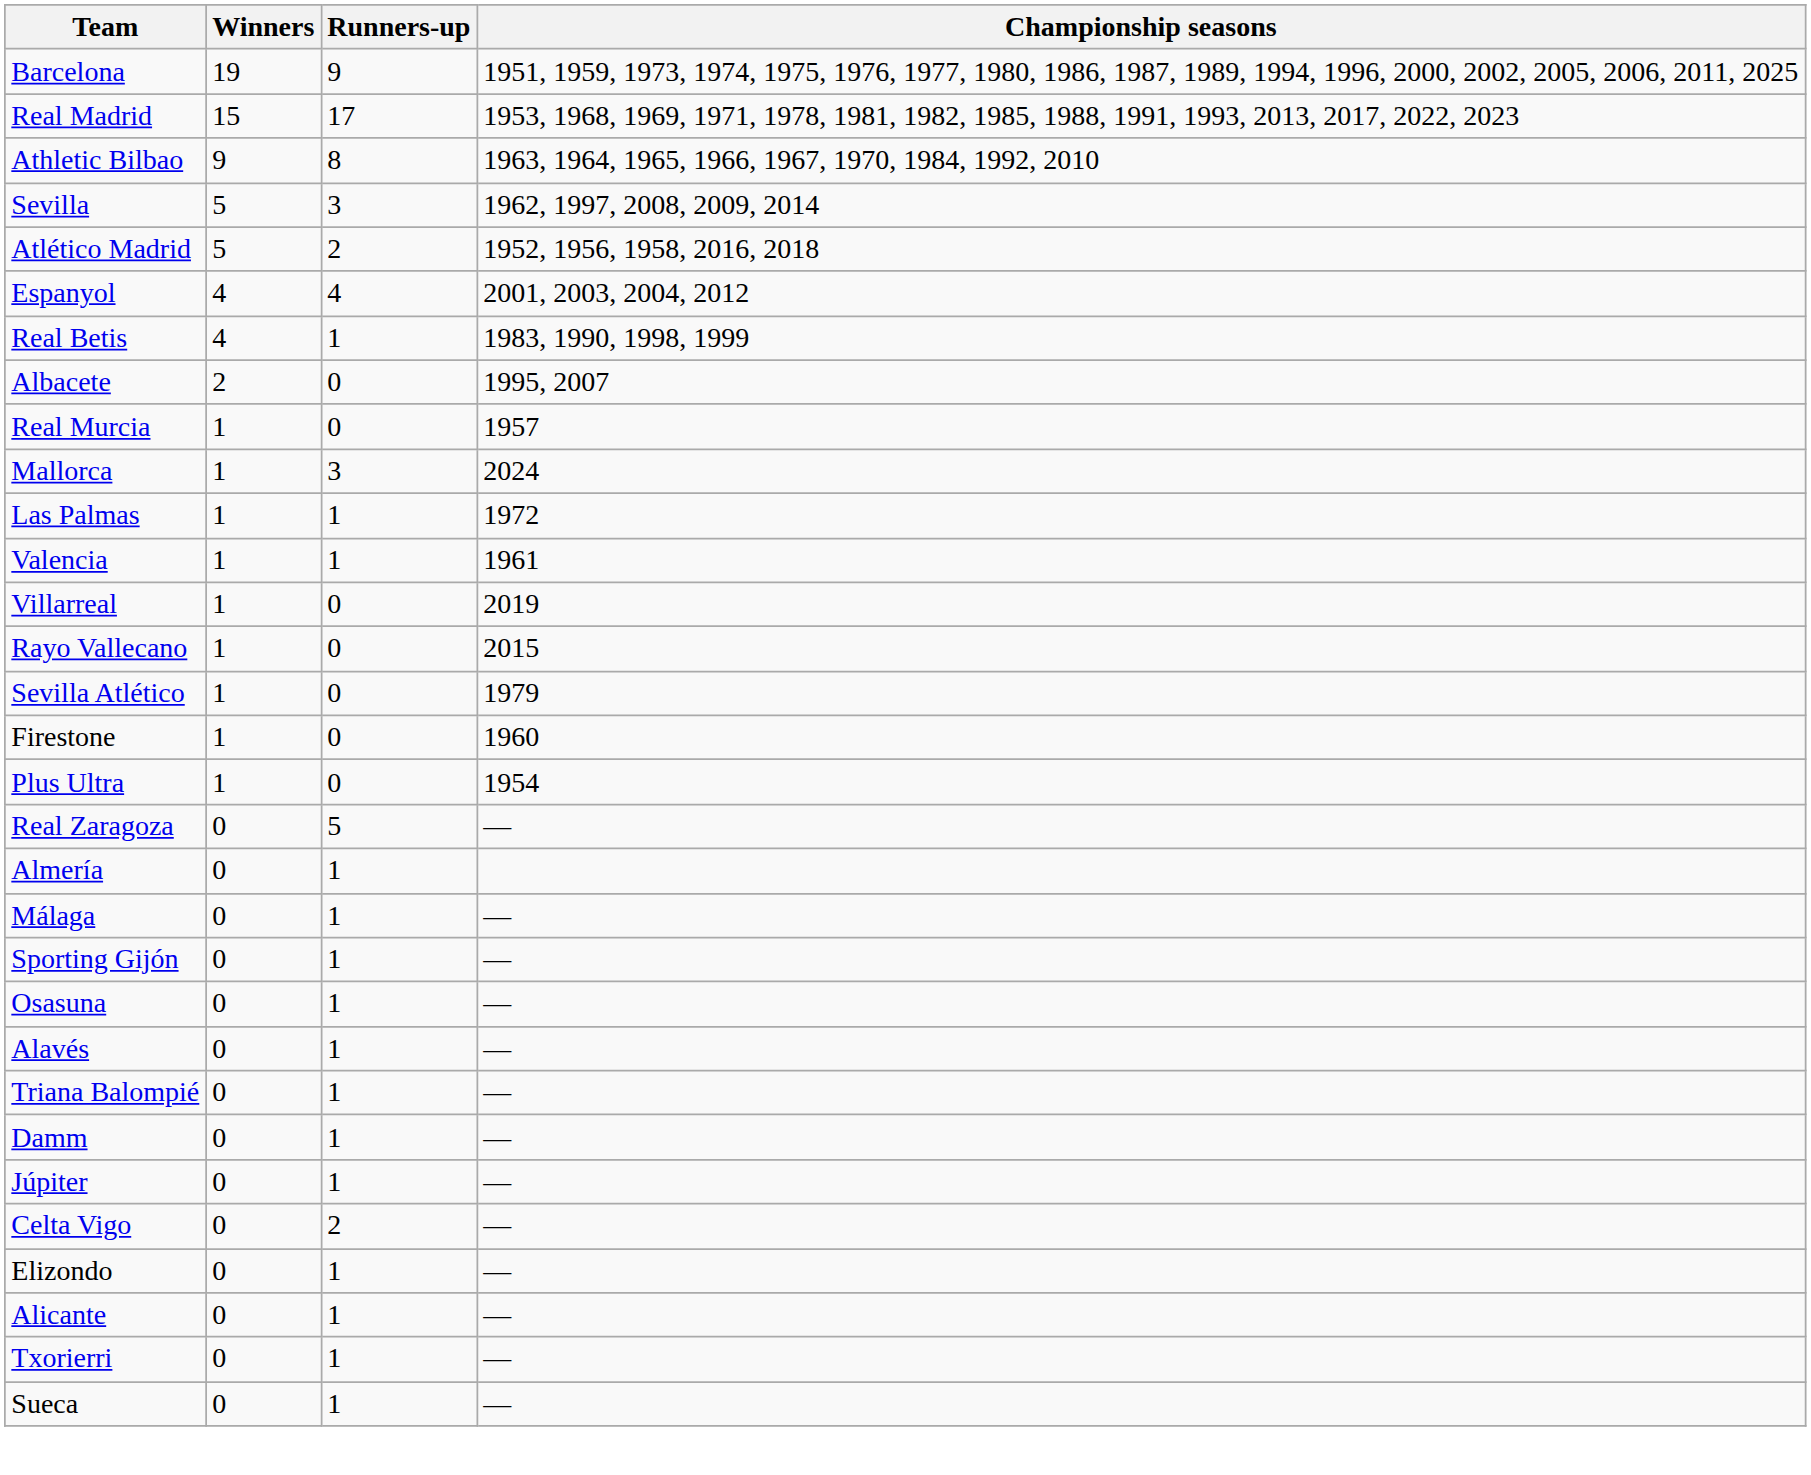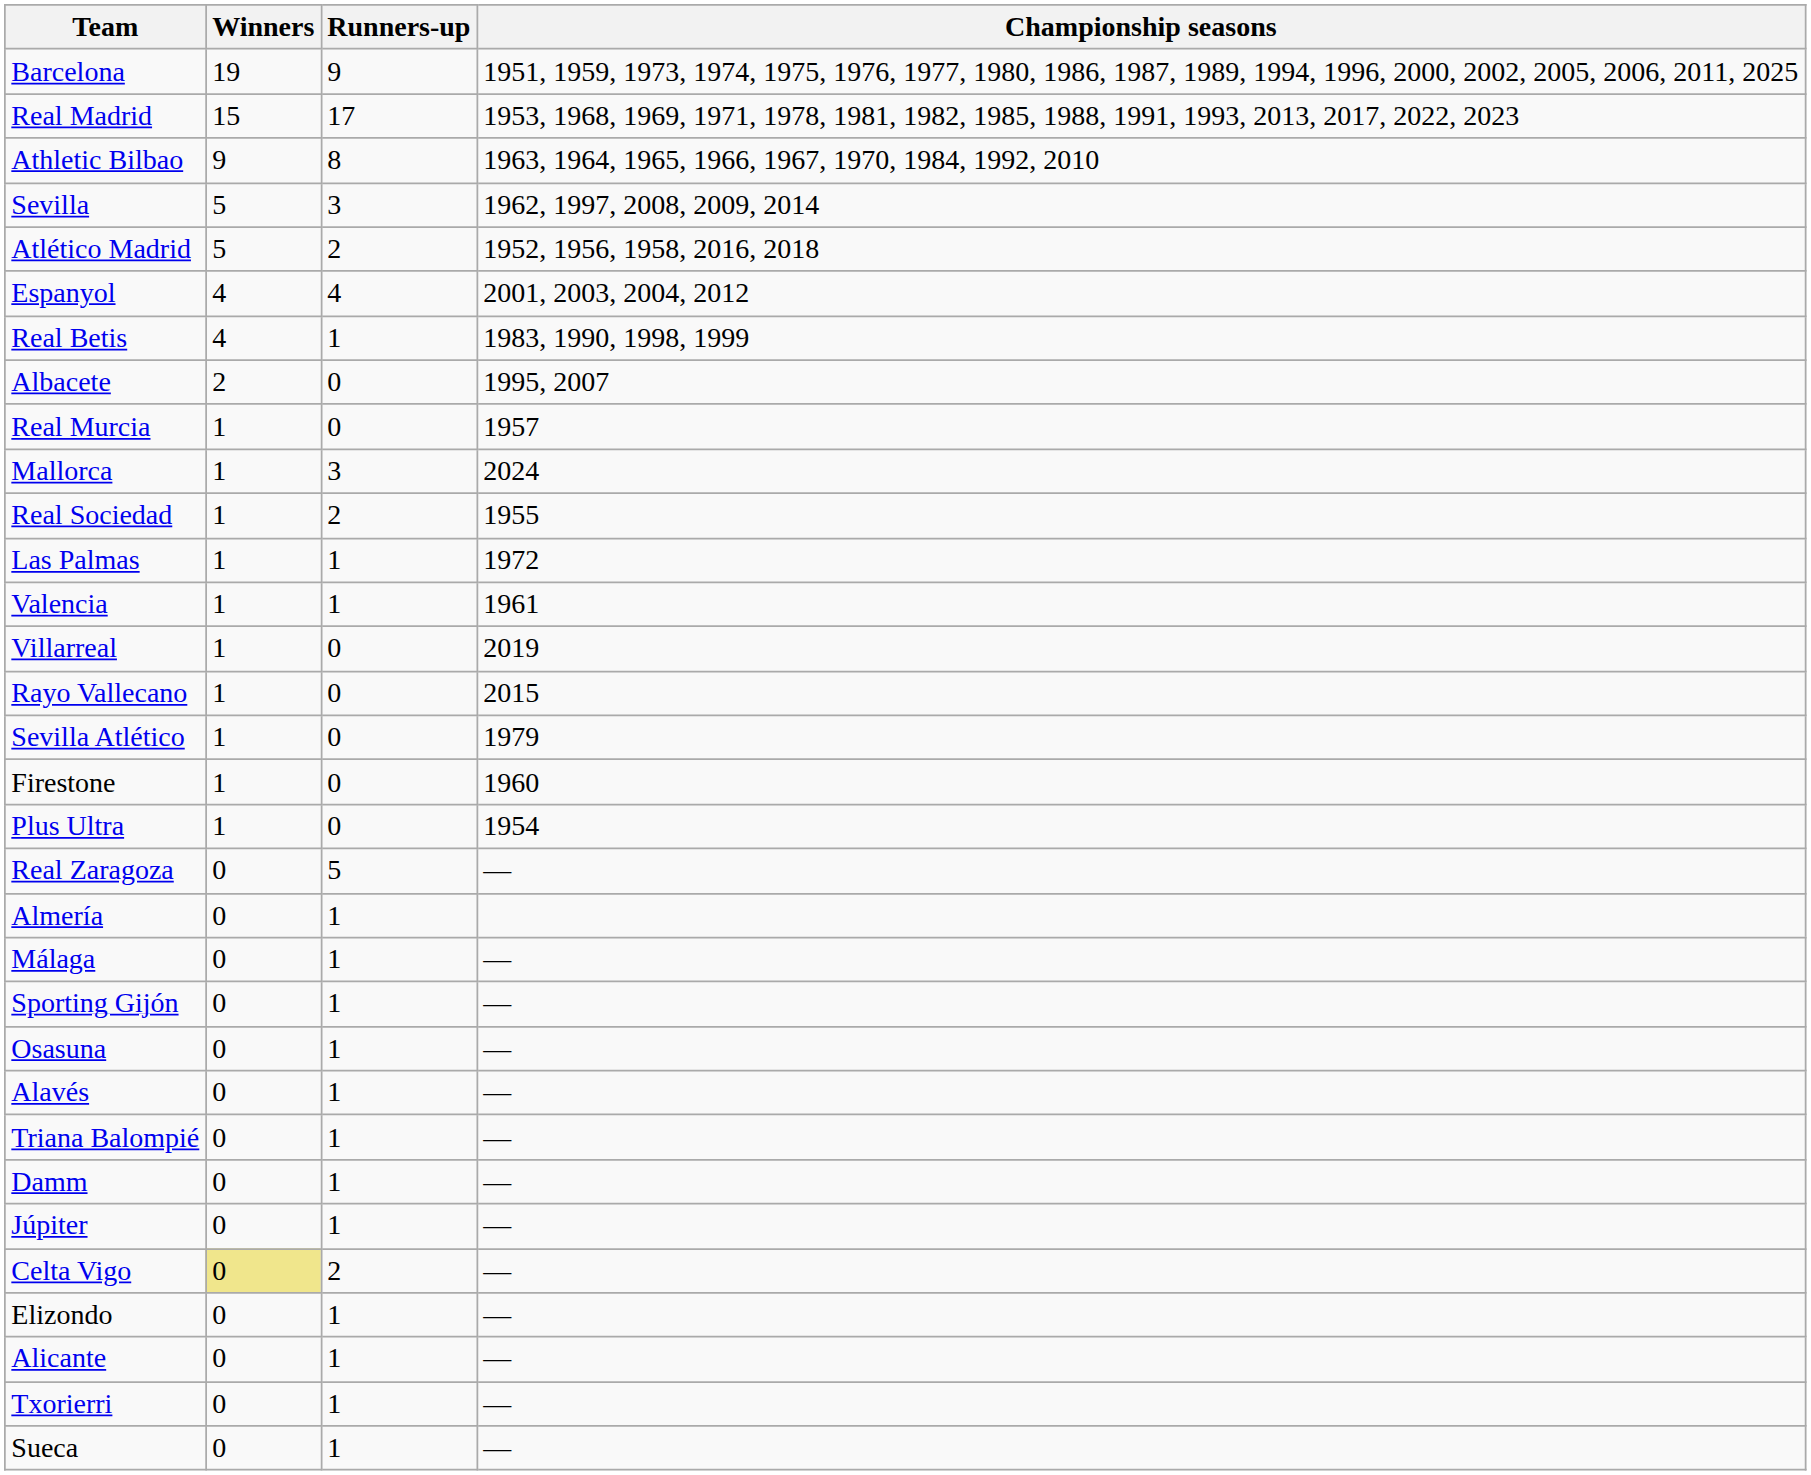 <table class="wikitable sortable">
 <tr>
 <th>Team</th>
 <th>Winners</th>
 <th>Runners-up</th>
 <th>Championship seasons</th>
 </tr>
 <tr>
 <td><a href='#'>Barcelona</a></td>
 <td>19</td>
 <td>9</td>
 <td>1951, 1959, 1973, 1974, 1975, 1976, 1977, 1980, 1986, 1987, 1989, 1994, 1996, 2000, 2002, 2005, 2006, 2011, 2025</td>
 </tr>
 <tr>
 <td><a href='#'>Real Madrid</a></td>
 <td>15</td>
 <td>17</td>
 <td>1953, 1968, 1969, 1971, 1978, 1981, 1982, 1985, 1988, 1991, 1993, 2013, 2017, 2022, 2023</td>
 </tr>
 <tr>
 <td><a href='#'>Athletic Bilbao</a></td>
 <td>9</td>
 <td>8</td>
 <td>1963, 1964, 1965, 1966, 1967, 1970, 1984, 1992, 2010</td>
 </tr>
 <tr>
 <td><a href='#'>Sevilla</a></td>
 <td>5</td>
 <td>3</td>
 <td>1962, 1997, 2008, 2009, 2014</td>
 </tr>
 <tr>
 <td><a href='#'>Atlético Madrid</a></td>
 <td>5</td>
 <td>2</td>
 <td>1952, 1956, 1958, 2016, 2018</td>
 </tr>
 <tr>
 <td><a href='#'>Espanyol</a></td>
 <td>4</td>
 <td>4</td>
 <td>2001, 2003, 2004, 2012</td>
 </tr>
 <tr>
 <td><a href='#'>Real Betis</a></td>
 <td>4</td>
 <td>1</td>
 <td>1983, 1990, 1998, 1999</td>
 </tr>
 <tr>
 <td><a href='#'>Albacete</a></td>
 <td>2</td>
 <td>0</td>
 <td>1995, 2007</td>
 </tr>
 <tr>
 <td><a href='#'>Real Murcia</a></td>
 <td>1</td>
 <td>0</td>
 <td>1957</td>
 </tr>
 <tr>
 <td><a href='#'>Mallorca</a></td>
 <td>1</td>
 <td>3</td>
 <td>2024</td>
+</tr>
+<tr>
+<td><a href='#'>Real Sociedad</a></td>
+<td>1</td>
+<td>2</td>
+<td>1955</td>
 </tr>
 <tr>
 <td><a href='#'>Las Palmas</a></td>
 <td>1</td>
 <td>1</td>
 <td>1972</td>
 </tr>
 <tr>
 <td><a href='#'>Valencia</a></td>
 <td>1</td>
 <td>1</td>
 <td>1961</td>
 </tr>
 <tr>
 <td><a href='#'>Villarreal</a></td>
 <td>1</td>
 <td>0</td>
 <td>2019</td>
 </tr>
 <tr>
 <td><a href='#'>Rayo Vallecano</a></td>
 <td>1</td>
 <td>0</td>
 <td>2015</td>
 </tr>
 <tr>
 <td><a href='#'>Sevilla Atlético</a></td>
 <td>1</td>
 <td>0</td>
 <td>1979</td>
 </tr>
 <tr>
 <td>Firestone</td>
 <td>1</td>
 <td>0</td>
 <td>1960</td>
 </tr>
 <tr>
 <td><a href='#'>Plus Ultra</a></td>
 <td>1</td>
 <td>0</td>
 <td>1954</td>
 </tr>
 <tr>
 <td><a href='#'>Real Zaragoza</a></td>
 <td>0</td>
 <td>5</td>
 <td>—</td>
 </tr>
 <tr>
 <td><a href='#'>Almería</a></td>
 <td>0</td>
 <td>1</td>
 </tr>
 <tr>
 <td><a href='#'>Málaga</a></td>
 <td>0</td>
 <td>1</td>
 <td>—</td>
 </tr>
 <tr>
 <td><a href='#'>Sporting Gijón</a></td>
 <td>0</td>
 <td>1</td>
 <td>—</td>
 </tr>
 <tr>
 <td><a href='#'>Osasuna</a></td>
 <td>0</td>
 <td>1</td>
 <td>—</td>
 </tr>
 <tr>
 <td><a href='#'>Alavés</a></td>
 <td>0</td>
 <td>1</td>
 <td>—</td>
 </tr>
 <tr>
 <td><a href='#'>Triana Balompié</a></td>
 <td>0</td>
 <td>1</td>
 <td>—</td>
 </tr>
 <tr>
 <td><a href='#'>Damm</a></td>
 <td>0</td>
 <td>1</td>
 <td>—</td>
 </tr>
 <tr>
 <td><a href='#'>Júpiter</a></td>
 <td>0</td>
 <td>1</td>
 <td>—</td>
 </tr>
 <tr>
 <td><a href='#'>Celta Vigo</a></td>
-<td>0</td>
+<td style="background: khaki;">0</td>
 <td>2</td>
 <td>—</td>
 </tr>
 <tr>
 <td>Elizondo</td>
 <td>0</td>
 <td>1</td>
 <td>—</td>
 </tr>
 <tr>
 <td><a href='#'>Alicante</a></td>
 <td>0</td>
 <td>1</td>
 <td>—</td>
 </tr>
 <tr>
 <td><a href='#'>Txorierri</a></td>
 <td>0</td>
 <td>1</td>
 <td>—</td>
 </tr>
 <tr>
 <td>Sueca</td>
 <td>0</td>
 <td>1</td>
 <td>—</td>
 </tr>
 </table>
